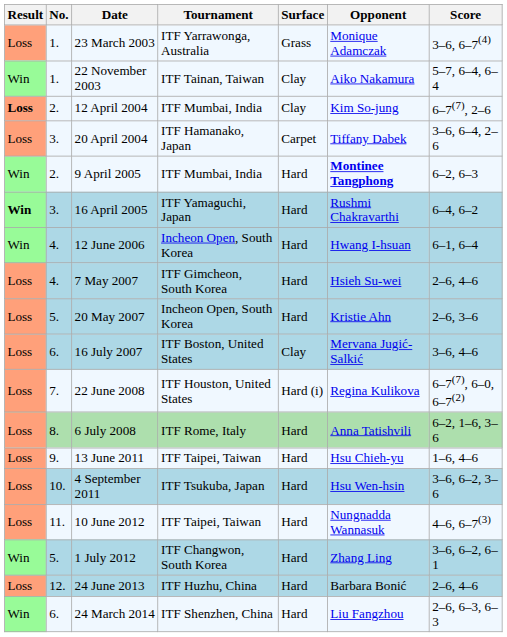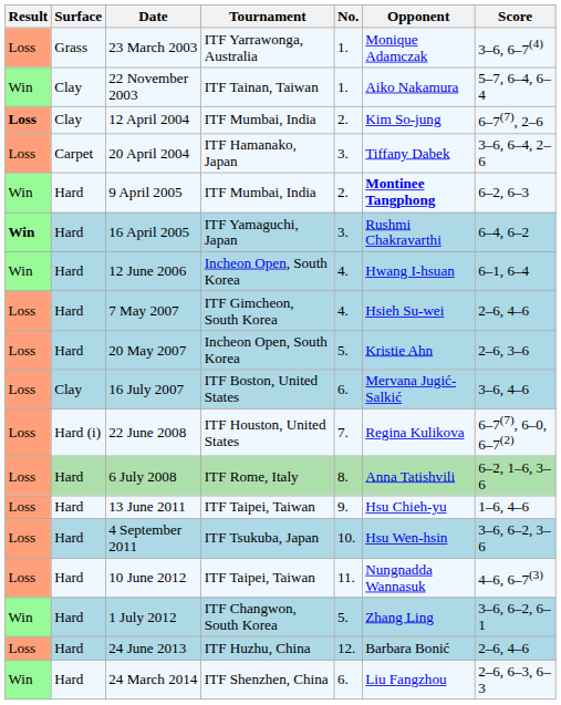 <table class="sortable wikitable">
 <tr>
 <th>Result</th>
-<th>No.</th>
+<th>Surface</th>
 <th>Date</th>
 <th>Tournament</th>
-<th>Surface</th>
+<th>No.</th>
 <th>Opponent</th>
 <th class="unsortable">Score</th>
 </tr>
 <tr style="background:#f0f8ff;">
 <td style="background:#ffa07a;">Loss</td>
-<td>1.</td>
+<td>Grass</td>
 <td>23 March 2003</td>
 <td>ITF Yarrawonga, Australia</td>
-<td>Grass</td>
+<td>1.</td>
 <td> <a href='#'>Monique Adamczak</a></td>
 <td>3–6, 6–7<sup>(4)</sup></td>
 </tr>
 <tr style="background:#f0f8ff;">
 <td style="background:#98fb98;">Win</td>
-<td>1.</td>
+<td>Clay</td>
 <td>22 November 2003</td>
 <td>ITF Tainan, Taiwan</td>
-<td>Clay</td>
+<td>1.</td>
 <td> <a href='#'>Aiko Nakamura</a></td>
 <td>5–7, 6–4, 6–4</td>
 </tr>
 <tr style="background:#f0f8ff;">
 <td style="background:#ffa07a;"><strong>Loss</strong></td>
-<td>2.</td>
+<td>Clay</td>
 <td>12 April 2004</td>
 <td>ITF Mumbai, India</td>
-<td>Clay</td>
+<td>2.</td>
 <td> <a href='#'>Kim So-jung</a></td>
 <td>6–7<sup>(7)</sup>, 2–6</td>
 </tr>
 <tr style="background:#f0f8ff;">
 <td style="background:#ffa07a;">Loss</td>
-<td>3.</td>
+<td>Carpet</td>
 <td>20 April 2004</td>
 <td>ITF Hamanako, Japan</td>
-<td>Carpet</td>
+<td>3.</td>
 <td> <a href='#'>Tiffany Dabek</a></td>
 <td>3–6, 6–4, 2–6</td>
 </tr>
 <tr style="background:#f0f8ff;">
 <td style="background:#98fb98;">Win</td>
-<td>2.</td>
+<td>Hard</td>
 <td>9 April 2005</td>
 <td>ITF Mumbai, India</td>
-<td>Hard</td>
+<td>2.</td>
 <td><strong> <a href='#'>Montinee Tangphong</a></strong></td>
 <td>6–2, 6–3</td>
 </tr>
 <tr style="background:lightblue;">
 <td style="background:#98fb98;"><strong>Win</strong></td>
-<td>3.</td>
+<td>Hard</td>
 <td>16 April 2005</td>
 <td>ITF Yamaguchi, Japan</td>
-<td>Hard</td>
+<td>3.</td>
 <td> <a href='#'>Rushmi Chakravarthi</a></td>
 <td>6–4, 6–2</td>
 </tr>
 <tr style="background:lightblue;">
 <td style="background:#98fb98;">Win</td>
-<td>4.</td>
+<td>Hard</td>
 <td>12 June 2006</td>
 <td><a href='#'>Incheon Open</a>, South Korea</td>
-<td>Hard</td>
+<td>4.</td>
 <td> <a href='#'>Hwang I-hsuan</a></td>
 <td>6–1, 6–4</td>
 </tr>
 <tr style="background:lightblue;">
 <td style="background:#ffa07a;">Loss</td>
-<td>4.</td>
+<td>Hard</td>
 <td>7 May 2007</td>
 <td>ITF Gimcheon, South Korea</td>
-<td>Hard</td>
+<td>4.</td>
 <td> <a href='#'>Hsieh Su-wei</a></td>
 <td>2–6, 4–6</td>
 </tr>
 <tr style="background:lightblue;">
 <td style="background:#ffa07a;">Loss</td>
-<td>5.</td>
+<td>Hard</td>
 <td>20 May 2007</td>
 <td>Incheon Open, South Korea</td>
-<td>Hard</td>
+<td>5.</td>
 <td> <a href='#'>Kristie Ahn</a></td>
 <td>2–6, 3–6</td>
 </tr>
 <tr style="background:lightblue;">
 <td style="background:#ffa07a;">Loss</td>
-<td>6.</td>
+<td>Clay</td>
 <td>16 July 2007</td>
 <td>ITF Boston, United States</td>
-<td>Clay</td>
+<td>6.</td>
 <td> <a href='#'>Mervana Jugić-Salkić</a></td>
 <td>3–6, 4–6</td>
 </tr>
 <tr style="background:#f0f8ff;">
 <td style="background:#ffa07a;">Loss</td>
-<td>7.</td>
+<td>Hard (i)</td>
 <td>22 June 2008</td>
 <td>ITF Houston, United States</td>
-<td>Hard (i)</td>
+<td>7.</td>
 <td> <a href='#'>Regina Kulikova</a></td>
 <td>6–7<sup>(7)</sup>, 6–0, 6–7<sup>(2)</sup></td>
 </tr>
 <tr style="background:#addfad;">
 <td style="background:#ffa07a;">Loss</td>
-<td>8.</td>
+<td>Hard</td>
 <td>6 July 2008</td>
 <td>ITF Rome, Italy</td>
-<td>Hard</td>
+<td>8.</td>
 <td> <a href='#'>Anna Tatishvili</a></td>
 <td>6–2, 1–6, 3–6</td>
 </tr>
 <tr style="background:#f0f8ff;">
 <td style="background:#ffa07a;">Loss</td>
-<td>9.</td>
+<td>Hard</td>
 <td>13 June 2011</td>
 <td>ITF Taipei, Taiwan</td>
-<td>Hard</td>
+<td>9.</td>
 <td> <a href='#'>Hsu Chieh-yu</a></td>
 <td>1–6, 4–6</td>
 </tr>
 <tr style="background:lightblue;">
 <td style="background:#ffa07a;">Loss</td>
-<td>10.</td>
+<td>Hard</td>
 <td>4 September 2011</td>
 <td>ITF Tsukuba, Japan</td>
-<td>Hard</td>
+<td>10.</td>
 <td> <a href='#'>Hsu Wen-hsin</a></td>
 <td>3–6, 6–2, 3–6</td>
 </tr>
 <tr style="background:#f0f8ff;">
 <td style="background:#ffa07a;">Loss</td>
-<td>11.</td>
+<td>Hard</td>
 <td>10 June 2012</td>
 <td>ITF Taipei, Taiwan</td>
-<td>Hard</td>
+<td>11.</td>
 <td> <a href='#'>Nungnadda Wannasuk</a></td>
 <td>4–6, 6–7<sup>(3)</sup></td>
 </tr>
 <tr style="background:lightblue;">
 <td style="background:#98fb98;">Win</td>
-<td>5.</td>
+<td>Hard</td>
 <td>1 July 2012</td>
 <td>ITF Changwon, South Korea</td>
-<td>Hard</td>
+<td>5.</td>
 <td> <a href='#'>Zhang Ling</a></td>
 <td>3–6, 6–2, 6–1</td>
 </tr>
 <tr style="background:lightblue;">
 <td style="background:#ffa07a;">Loss</td>
-<td>12.</td>
+<td>Hard</td>
 <td>24 June 2013</td>
 <td>ITF Huzhu, China</td>
-<td>Hard</td>
+<td>12.</td>
 <td> Barbara Bonić</td>
 <td>2–6, 4–6</td>
 </tr>
 <tr style="background:#f0f8ff;">
 <td style="background:#98fb98;">Win</td>
-<td>6.</td>
+<td>Hard</td>
 <td>24 March 2014</td>
 <td>ITF Shenzhen, China</td>
-<td>Hard</td>
+<td>6.</td>
 <td> <a href='#'>Liu Fangzhou</a></td>
 <td>2–6, 6–3, 6–3</td>
 </tr>
 </table>
